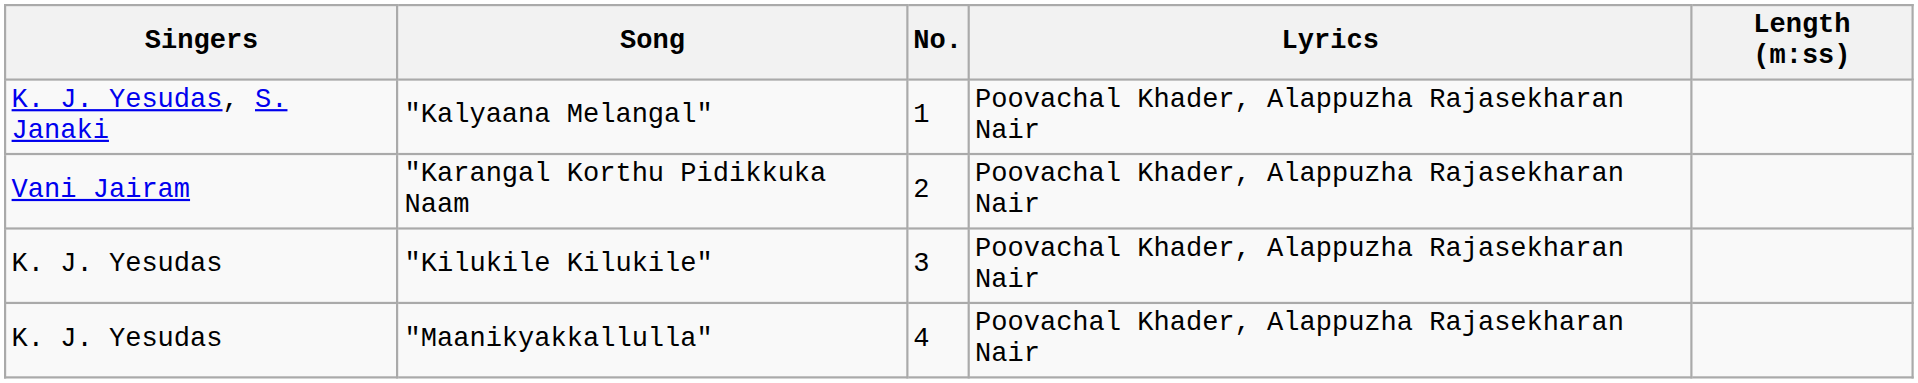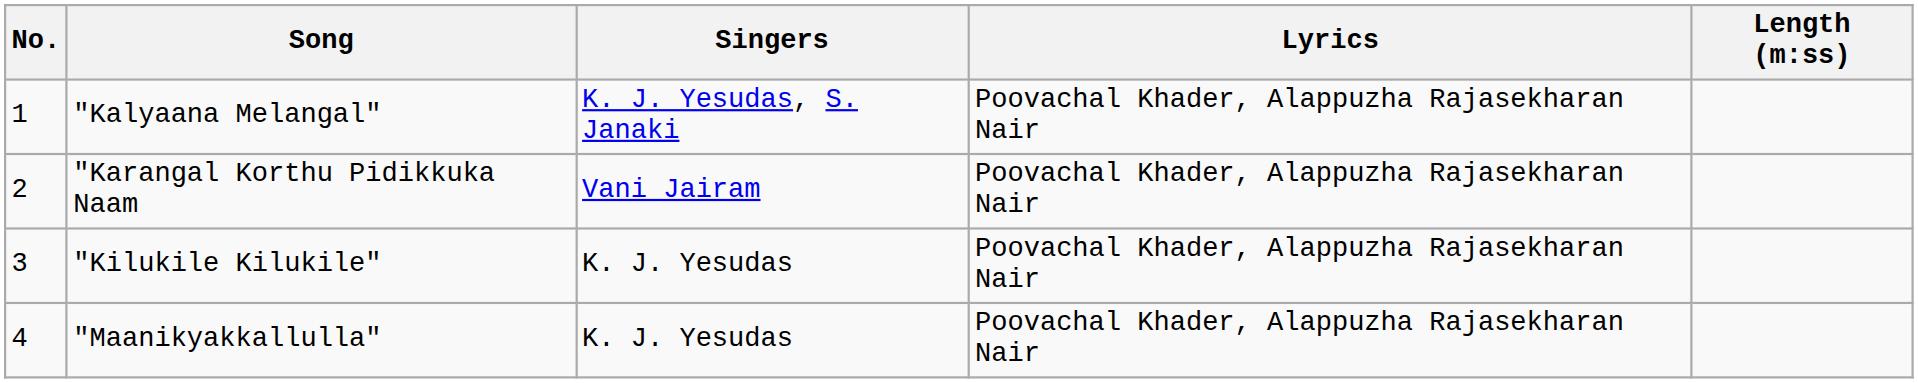 <table class="wikitable" style="font-size:95%;">
 <tr>
+<th>No.</th>
+<th>Song</th>
 <th>Singers</th>
-<th>Song</th>
-<th>No.</th>
 <th>Lyrics</th>
 <th>Length (m:ss)</th>
 </tr>
 <tr>
+<td>1</td>
+<td>"Kalyaana Melangal"</td>
 <td><a href='#'>K. J. Yesudas</a>, <a href='#'>S. Janaki</a></td>
-<td>"Kalyaana Melangal"</td>
-<td>1</td>
 <td>Poovachal Khader, Alappuzha Rajasekharan Nair</td>
 <td></td>
 </tr>
 <tr>
+<td>2</td>
+<td>"Karangal Korthu Pidikkuka Naam</td>
 <td><a href='#'>Vani Jairam</a></td>
-<td>"Karangal Korthu Pidikkuka Naam</td>
-<td>2</td>
 <td>Poovachal Khader, Alappuzha Rajasekharan Nair</td>
 <td></td>
 </tr>
 <tr>
+<td>3</td>
+<td>"Kilukile Kilukile"</td>
 <td>K. J. Yesudas</td>
-<td>"Kilukile Kilukile"</td>
-<td>3</td>
 <td>Poovachal Khader, Alappuzha Rajasekharan Nair</td>
 <td></td>
 </tr>
 <tr>
+<td>4</td>
+<td>"Maanikyakkallulla"</td>
 <td>K. J. Yesudas</td>
-<td>"Maanikyakkallulla"</td>
-<td>4</td>
 <td>Poovachal Khader, Alappuzha Rajasekharan Nair</td>
 <td></td>
 </tr>
 </table>
